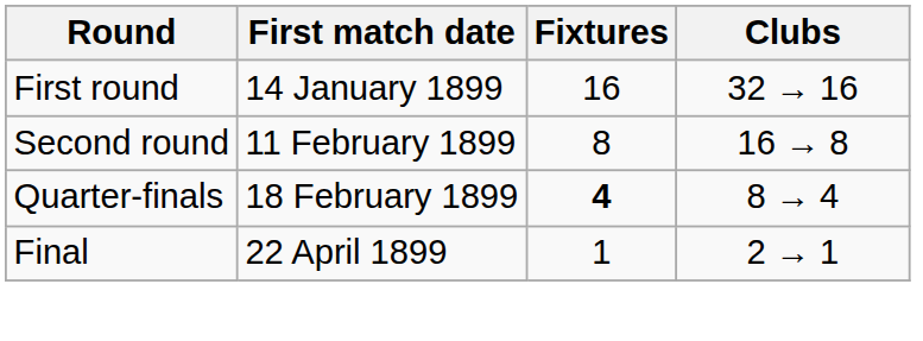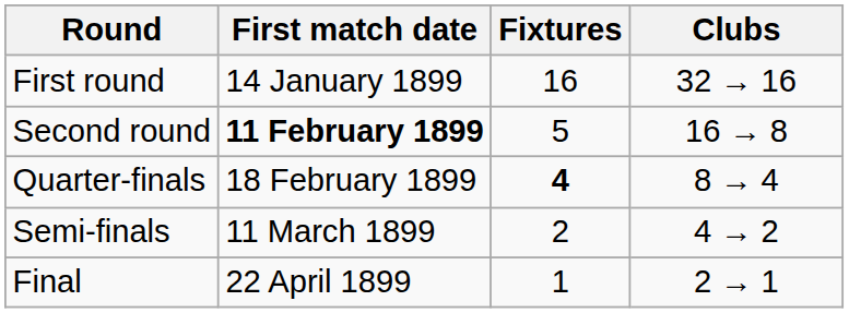 <table class="wikitable">
 <tr>
 <th>Round</th>
 <th>First match date</th>
 <th>Fixtures</th>
 <th width=100>Clubs</th>
 </tr>
 <tr align=center>
 <td align=left>First round</td>
 <td align=left>14 January 1899</td>
 <td>16</td>
 <td>32 → 16</td>
 </tr>
 <tr align=center>
 <td align=left>Second round</td>
-<td align=left>11 February 1899</td>
-<td>8</td>
+<td align=left><strong>11 February 1899</strong></td>
+<td>5</td>
 <td>16 → 8</td>
 </tr>
 <tr align=center>
 <td align=left>Quarter-finals</td>
 <td align=left>18 February  1899</td>
 <td><strong>4</strong></td>
 <td>8 → 4</td>
 </tr>
 <tr align=center>
+<td align=left>Semi-finals</td>
+<td align=left>11 March 1899</td>
+<td>2</td>
+<td>4 → 2</td>
+</tr>
+<tr align=center>
 <td align=left>Final</td>
 <td align=left>22 April 1899</td>
 <td>1</td>
 <td>2 → 1</td>
 </tr>
 </table>
